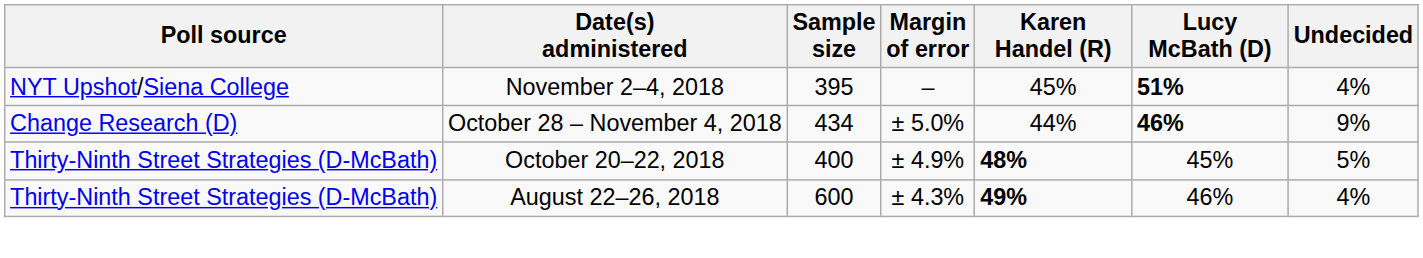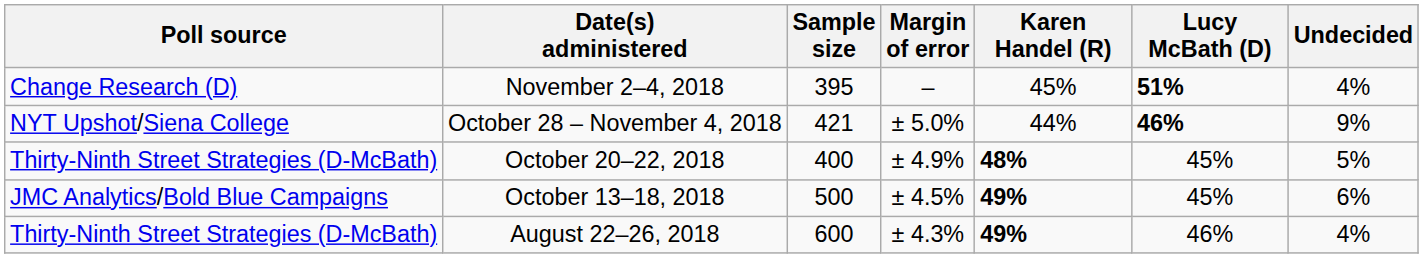 <table class="wikitable">
 <tr>
 <th>Poll source</th>
 <th>Date(s)<br>administered</th>
 <th>Sample<br>size</th>
 <th>Margin<br>of error</th>
 <th style="width:100px;">Karen<br>Handel (R)</th>
 <th style="width:100px;">Lucy<br>McBath (D)</th>
 <th>Undecided</th>
 </tr>
 <tr>
-<td><a href='#'>NYT Upshot</a>/<a href='#'>Siena College</a></td>
+<td><a href='#'>Change Research (D)</a></td>
 <td align=center>November 2–4, 2018</td>
 <td align=center>395</td>
 <td align=center>–</td>
 <td align=center>45%</td>
 <td><strong>51%</strong></td>
 <td align=center>4%</td>
 </tr>
 <tr>
-<td><a href='#'>Change Research (D)</a></td>
+<td><a href='#'>NYT Upshot</a>/<a href='#'>Siena College</a></td>
 <td align=center>October 28 – November 4, 2018</td>
-<td align=center>434</td>
+<td align=center>421</td>
 <td align=center>± 5.0%</td>
 <td align=center>44%</td>
 <td><strong>46%</strong></td>
 <td align=center>9%</td>
 </tr>
 <tr>
 <td><a href='#'>Thirty-Ninth Street Strategies (D-McBath)</a></td>
 <td align=center>October 20–22, 2018</td>
 <td align=center>400</td>
 <td align=center>± 4.9%</td>
 <td><strong>48%</strong></td>
 <td align=center>45%</td>
 <td align=center>5%</td>
 </tr>
 <tr>
+<td><a href='#'>JMC Analytics</a>/<a href='#'>Bold Blue Campaigns</a></td>
+<td align=center>October 13–18, 2018</td>
+<td align=center>500</td>
+<td align=center>± 4.5%</td>
+<td><strong>49%</strong></td>
+<td align=center>45%</td>
+<td align=center>6%</td>
+</tr>
+<tr>
 <td><a href='#'>Thirty-Ninth Street Strategies (D-McBath)</a></td>
 <td align=center>August 22–26, 2018</td>
 <td align=center>600</td>
 <td align=center>± 4.3%</td>
 <td><strong>49%</strong></td>
 <td align=center>46%</td>
 <td align=center>4%</td>
 </tr>
 </table>
